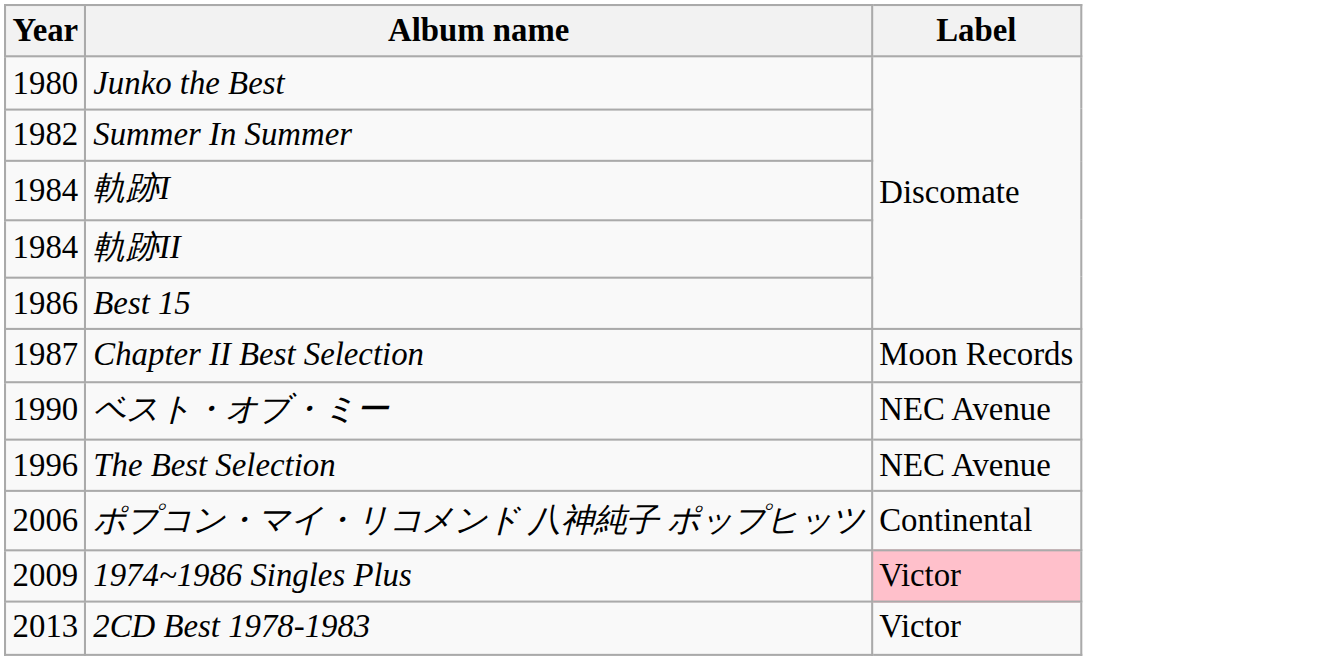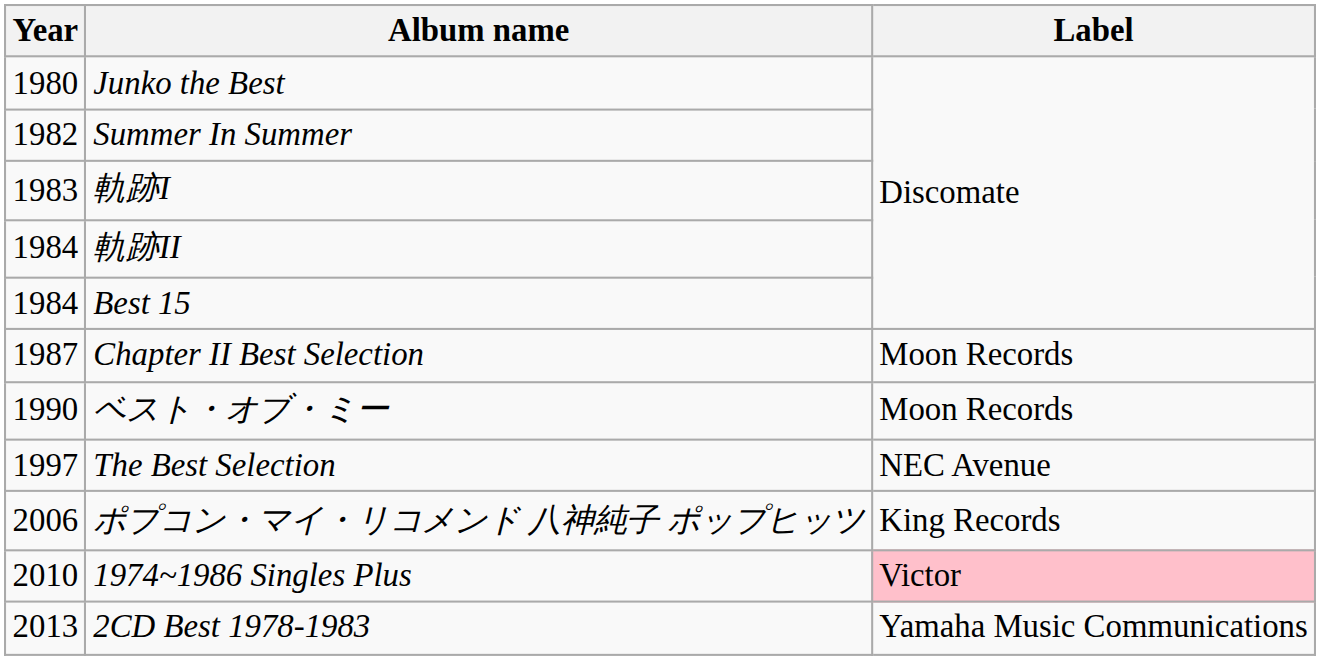 <table class="wikitable">
 <tr>
 <th>Year</th>
 <th>Album name</th>
 <th>Label</th>
 </tr>
 <tr>
 <td>1980</td>
 <td><em>Junko the Best</em></td>
 <td rowspan="5" scope="row">Discomate</td>
 </tr>
 <tr>
 <td>1982</td>
 <td><em>Summer In Summer</em></td>
 </tr>
 <tr>
-<td>1984</td>
+<td>1983</td>
 <td><em>軌跡I</em></td>
 </tr>
 <tr>
 <td>1984</td>
 <td><em>軌跡II</em></td>
 </tr>
 <tr>
-<td>1986</td>
+<td>1984</td>
 <td><em>Best 15</em></td>
 </tr>
 <tr>
 <td>1987</td>
 <td><em>Chapter II Best Selection</em></td>
 <td>Moon Records</td>
 </tr>
 <tr>
 <td>1990</td>
 <td><em>ベスト・オブ・ミー</em></td>
-<td>NEC Avenue</td>
+<td>Moon Records</td>
 </tr>
 <tr>
-<td>1996</td>
+<td>1997</td>
 <td><em>The Best Selection</em></td>
 <td>NEC Avenue</td>
 </tr>
 <tr>
 <td>2006</td>
 <td><em>ポプコン・マイ・リコメンド 八神純子 ポップヒッツ</em></td>
-<td>Continental</td>
+<td>King Records</td>
 </tr>
 <tr>
-<td>2009</td>
+<td>2010</td>
 <td><em>1974~1986 Singles Plus</em></td>
 <td style="background: pink;">Victor</td>
 </tr>
 <tr>
 <td>2013</td>
 <td><em>2CD Best 1978-1983</em></td>
-<td>Victor</td>
+<td>Yamaha Music Communications</td>
 </tr>
 </table>
